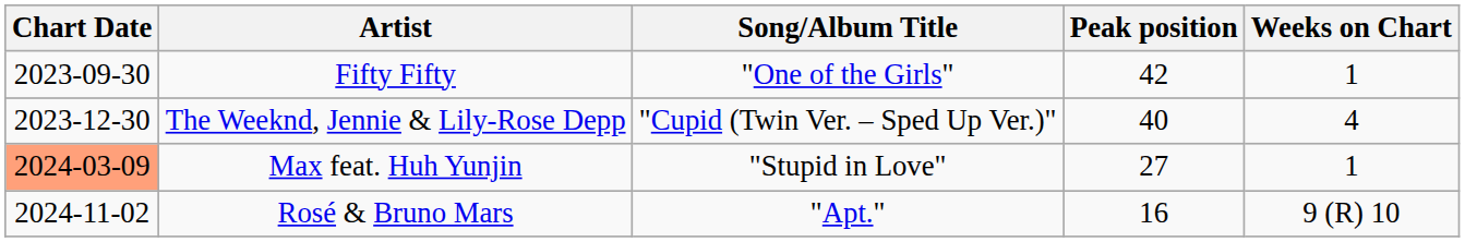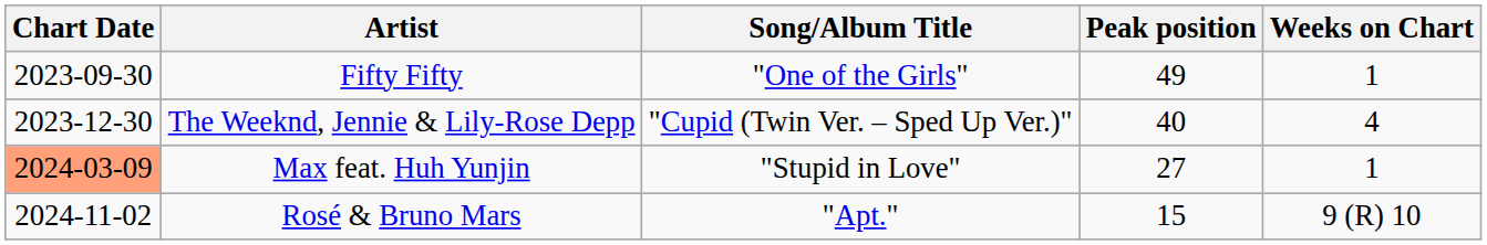 <table class="wikitable sortable" style="text-align:center">
 <tr>
 <th>Chart Date</th>
 <th>Artist</th>
 <th>Song/Album Title</th>
 <th>Peak position</th>
 <th>Weeks on Chart</th>
 </tr>
 <tr>
 <td>2023-09-30</td>
 <td><a href='#'>Fifty Fifty</a></td>
 <td>"<a href='#'>One of the Girls</a>"</td>
-<td>42</td>
+<td>49</td>
 <td>1</td>
 </tr>
 <tr>
 <td>2023-12-30</td>
 <td><a href='#'>The Weeknd</a>, <a href='#'>Jennie</a> & <a href='#'>Lily-Rose Depp</a></td>
 <td>"<a href='#'>Cupid</a> (Twin Ver. – Sped Up Ver.)"</td>
 <td>40</td>
 <td>4</td>
 </tr>
 <tr>
 <td style="background: lightsalmon;">2024-03-09</td>
 <td><a href='#'>Max</a> feat. <a href='#'>Huh Yunjin</a></td>
 <td>"Stupid in Love"</td>
 <td>27</td>
 <td>1</td>
 </tr>
 <tr>
 <td>2024-11-02</td>
 <td><a href='#'>Rosé</a> & <a href='#'>Bruno Mars</a></td>
 <td>"<a href='#'>Apt.</a>"</td>
-<td>16</td>
+<td>15</td>
 <td>9 (R) 10</td>
 </tr>
 </table>
